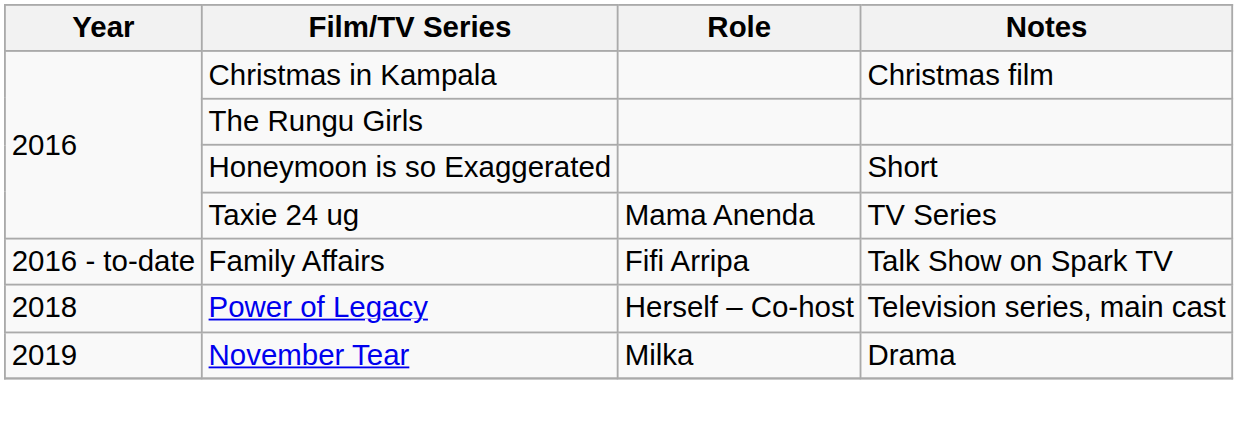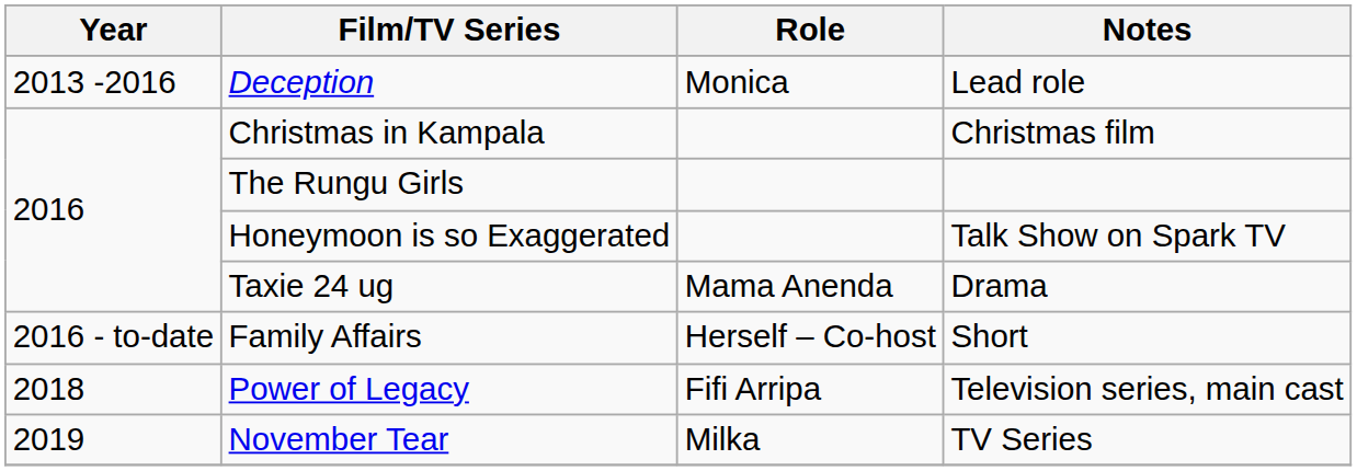 <table class="wikitable">
 <tr>
 <th>Year</th>
 <th>Film/TV Series</th>
 <th>Role</th>
 <th>Notes</th>
+</tr>
+<tr>
+<td>2013 -2016</td>
+<td><em><a href='#'>Deception</a></em></td>
+<td>Monica</td>
+<td>Lead role</td>
 </tr>
 <tr>
 <td rowspan ="4">2016</td>
 <td>Christmas in Kampala</td>
 <td></td>
 <td>Christmas film</td>
 </tr>
 <tr>
 <td>The Rungu Girls</td>
 <td></td>
 <td></td>
 </tr>
 <tr>
 <td>Honeymoon is so Exaggerated</td>
 <td></td>
-<td>Short</td>
+<td>Talk Show on Spark TV</td>
 </tr>
 <tr>
 <td>Taxie 24 ug</td>
 <td>Mama Anenda</td>
-<td>TV Series</td>
+<td>Drama</td>
 </tr>
 <tr>
 <td>2016 - to-date</td>
 <td>Family Affairs</td>
-<td>Fifi Arripa</td>
-<td>Talk Show on Spark TV</td>
+<td>Herself – Co-host</td>
+<td>Short</td>
 </tr>
 <tr>
 <td>2018</td>
 <td><a href='#'>Power of Legacy</a></td>
-<td>Herself – Co-host</td>
+<td>Fifi Arripa</td>
 <td>Television series, main cast</td>
 </tr>
 <tr>
 <td>2019</td>
 <td><a href='#'>November Tear</a></td>
 <td>Milka</td>
-<td>Drama</td>
+<td>TV Series</td>
 </tr>
 <tr>
 </tr>
 </table>
